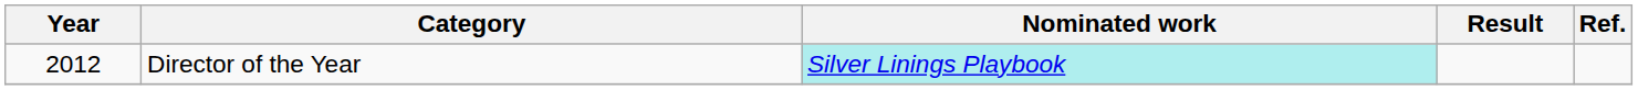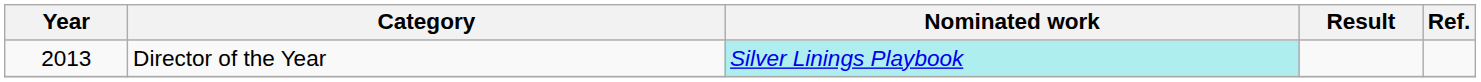 <table class=wikitable>
 <tr>
 <th scope="col" style="width:5em;">Year</th>
 <th scope="col" style="width:26em;">Category</th>
 <th scope="col" style="width:25em;">Nominated work</th>
 <th scope="col" style="width:5em;">Result</th>
 <th>Ref.</th>
 </tr>
 <tr>
-<td style="text-align:center;">2012</td>
+<td style="text-align:center;">2013</td>
 <td>Director of the Year</td>
 <td style="background: paleturquoise;"><em><a href='#'>Silver Linings Playbook</a></em></td>
 <td></td>
 <td></td>
 </tr>
 <tr>
 </tr>
 </table>
